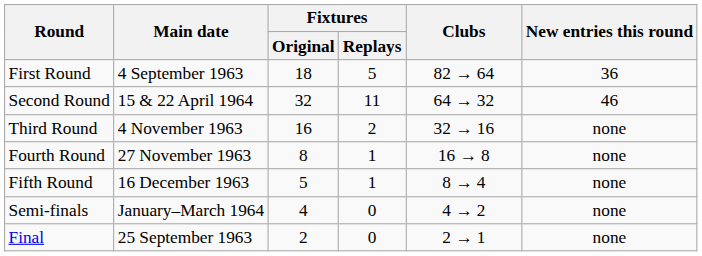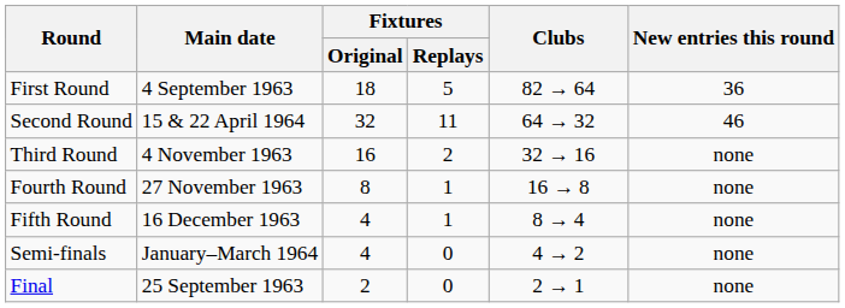 <table class="wikitable" style="text-align:center">
 <tr>
 <th rowspan=2>Round</th>
 <th rowspan=2>Main date</th>
 <th colspan=2>Fixtures</th>
 <th rowspan=2 width=100>Clubs</th>
 <th rowspan=2>New entries this round</th>
 </tr>
 <tr>
 <th width=55>Original</th>
 <th width=55>Replays</th>
 </tr>
 <tr>
 <td align=left>First Round</td>
 <td align=left>4 September 1963</td>
 <td>18</td>
 <td>5</td>
 <td>82 → 64</td>
 <td>36<br></td>
 </tr>
 <tr>
 <td align=left>Second Round</td>
 <td align=left>15 & 22 April 1964</td>
 <td>32</td>
 <td>11</td>
 <td>64 → 32</td>
 <td>46<br></td>
 </tr>
 <tr>
 <td align=left>Third Round</td>
 <td align=left>4 November 1963</td>
 <td>16</td>
 <td>2</td>
 <td>32 → 16</td>
 <td>none</td>
 </tr>
 <tr>
 <td align=left>Fourth Round</td>
 <td align=left>27 November 1963</td>
 <td>8</td>
 <td>1</td>
 <td>16 → 8</td>
 <td>none</td>
 </tr>
 <tr>
 <td align=left>Fifth Round</td>
 <td align=left>16 December 1963</td>
-<td>5</td>
+<td>4</td>
 <td>1</td>
 <td>8 → 4</td>
 <td>none</td>
 </tr>
 <tr>
 <td align=left>Semi-finals</td>
 <td align=left>January–March 1964</td>
 <td>4</td>
 <td>0</td>
 <td>4 → 2</td>
 <td>none</td>
 </tr>
 <tr>
 <td align=left><a href='#'>Final</a></td>
 <td align=left>25 September 1963</td>
 <td>2</td>
 <td>0</td>
 <td>2 → 1</td>
 <td>none</td>
 </tr>
 </table>
